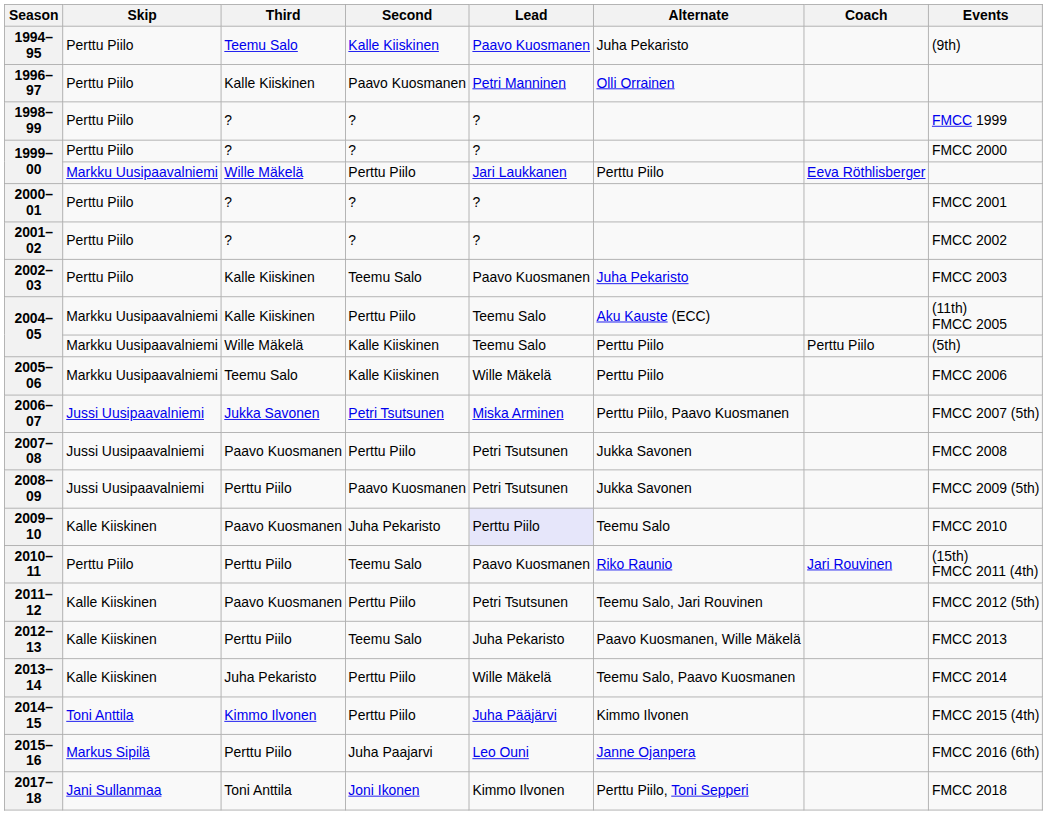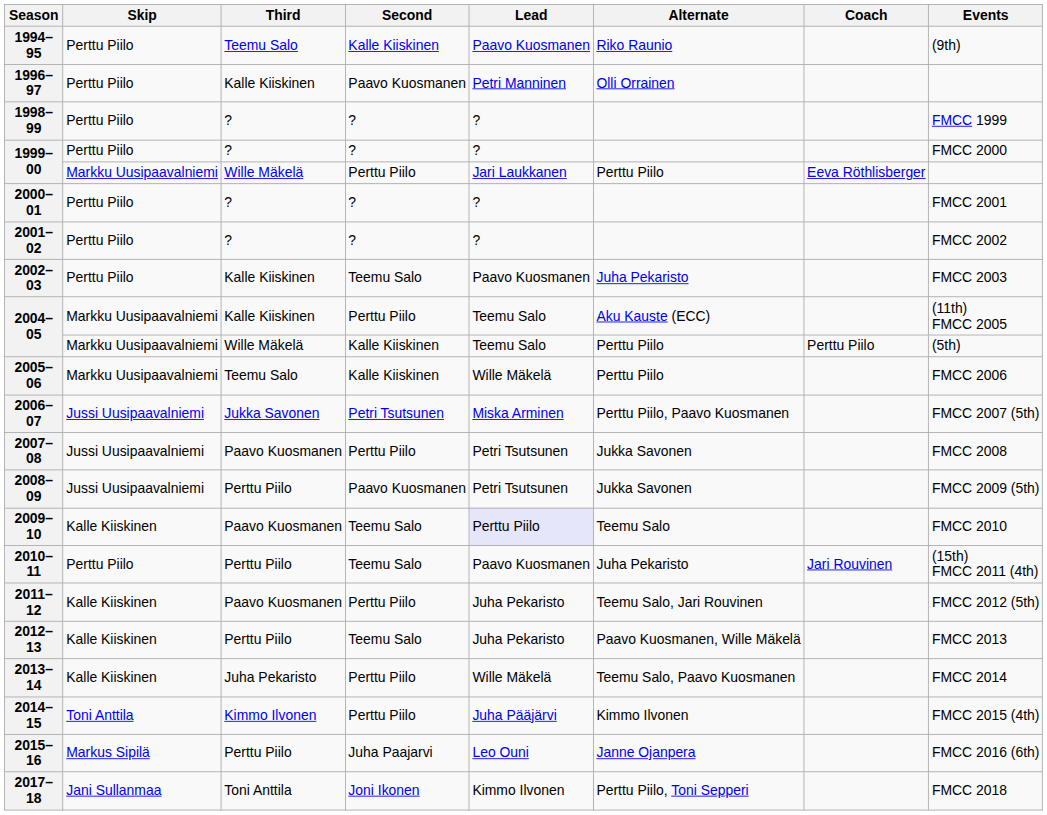 <table class="wikitable">
 <tr>
 <th scope="col" width=60>Season</th>
 <th scope="col">Skip</th>
 <th scope="col">Third</th>
 <th scope="col">Second</th>
 <th scope="col">Lead</th>
 <th scope="col">Alternate</th>
 <th scope="col">Coach</th>
 <th scope="col">Events</th>
 </tr>
 <tr>
 <th scope="row">1994–95</th>
 <td>Perttu Piilo</td>
 <td><a href='#'>Teemu Salo</a></td>
 <td><a href='#'>Kalle Kiiskinen</a></td>
 <td><a href='#'>Paavo Kuosmanen</a></td>
-<td>Juha Pekaristo</td>
+<td><a href='#'>Riko Raunio</a></td>
 <td></td>
 <td> (9th)</td>
 </tr>
 <tr>
 <th scope="row">1996–97</th>
 <td>Perttu Piilo</td>
 <td>Kalle Kiiskinen</td>
 <td>Paavo Kuosmanen</td>
 <td><a href='#'>Petri Manninen</a></td>
 <td><a href='#'>Olli Orrainen</a></td>
 <td></td>
 <td> </td>
 </tr>
 <tr>
 <th scope="row">1998–99</th>
 <td>Perttu Piilo</td>
 <td>?</td>
 <td>?</td>
 <td>?</td>
 <td></td>
 <td></td>
 <td><a href='#'>FMCC</a> 1999 </td>
 </tr>
 <tr>
 <th scope="row" rowspan=2>1999–00</th>
 <td>Perttu Piilo</td>
 <td>?</td>
 <td>?</td>
 <td>?</td>
 <td></td>
 <td></td>
 <td>FMCC 2000 </td>
 </tr>
 <tr>
 <td><a href='#'>Markku Uusipaavalniemi</a></td>
 <td><a href='#'>Wille Mäkelä</a></td>
 <td>Perttu Piilo</td>
 <td><a href='#'>Jari Laukkanen</a></td>
 <td>Perttu Piilo</td>
 <td><a href='#'>Eeva Röthlisberger</a></td>
 <td> </td>
 </tr>
 <tr>
 <th scope="row">2000–01</th>
 <td>Perttu Piilo</td>
 <td>?</td>
 <td>?</td>
 <td>?</td>
 <td></td>
 <td></td>
 <td>FMCC 2001 </td>
 </tr>
 <tr>
 <th scope="row">2001–02</th>
 <td>Perttu Piilo</td>
 <td>?</td>
 <td>?</td>
 <td>?</td>
 <td></td>
 <td></td>
 <td>FMCC 2002 </td>
 </tr>
 <tr>
 <th scope="row">2002–03</th>
 <td>Perttu Piilo</td>
 <td>Kalle Kiiskinen</td>
 <td>Teemu Salo</td>
 <td>Paavo Kuosmanen</td>
 <td><a href='#'>Juha Pekaristo</a></td>
 <td></td>
 <td>FMCC 2003 </td>
 </tr>
 <tr>
 <th scope="row" rowspan=2>2004–05</th>
 <td>Markku Uusipaavalniemi</td>
 <td>Kalle Kiiskinen</td>
 <td>Perttu Piilo</td>
 <td>Teemu Salo</td>
 <td><a href='#'>Aku Kauste</a> (ECC)</td>
 <td></td>
 <td> (11th)<br>FMCC 2005 </td>
 </tr>
 <tr>
 <td>Markku Uusipaavalniemi</td>
 <td>Wille Mäkelä</td>
 <td>Kalle Kiiskinen</td>
 <td>Teemu Salo</td>
 <td>Perttu Piilo</td>
 <td>Perttu Piilo</td>
 <td> (5th)</td>
 </tr>
 <tr>
 <th scope="row">2005–06</th>
 <td>Markku Uusipaavalniemi</td>
 <td>Teemu Salo</td>
 <td>Kalle Kiiskinen</td>
 <td>Wille Mäkelä</td>
 <td>Perttu Piilo</td>
 <td></td>
 <td>FMCC 2006 </td>
 </tr>
 <tr>
 <th scope="row">2006–07</th>
 <td><a href='#'>Jussi Uusipaavalniemi</a></td>
 <td><a href='#'>Jukka Savonen</a></td>
 <td><a href='#'>Petri Tsutsunen</a></td>
 <td><a href='#'>Miska Arminen</a></td>
 <td>Perttu Piilo, Paavo Kuosmanen</td>
 <td></td>
 <td>FMCC 2007 (5th)</td>
 </tr>
 <tr>
 <th scope="row">2007–08</th>
 <td>Jussi Uusipaavalniemi</td>
 <td>Paavo Kuosmanen</td>
 <td>Perttu Piilo</td>
 <td>Petri Tsutsunen</td>
 <td>Jukka Savonen</td>
 <td></td>
 <td>FMCC 2008 </td>
 </tr>
 <tr>
 <th scope="row">2008–09</th>
 <td>Jussi Uusipaavalniemi</td>
 <td>Perttu Piilo</td>
 <td>Paavo Kuosmanen</td>
 <td>Petri Tsutsunen</td>
 <td>Jukka Savonen</td>
 <td></td>
 <td>FMCC 2009 (5th)</td>
 </tr>
 <tr>
 <th scope="row">2009–10</th>
 <td>Kalle Kiiskinen</td>
 <td>Paavo Kuosmanen</td>
-<td>Juha Pekaristo</td>
+<td>Teemu Salo</td>
 <td style="background: lavender;">Perttu Piilo</td>
 <td>Teemu Salo</td>
 <td></td>
 <td>FMCC 2010 </td>
 </tr>
 <tr>
 <th scope="row">2010–11</th>
 <td>Perttu Piilo</td>
 <td>Perttu Piilo</td>
 <td>Teemu Salo</td>
 <td>Paavo Kuosmanen</td>
-<td><a href='#'>Riko Raunio</a></td>
+<td>Juha Pekaristo</td>
 <td><a href='#'>Jari Rouvinen</a></td>
 <td> (15th)<br>FMCC 2011 (4th)</td>
 </tr>
 <tr>
 <th scope="row">2011–12</th>
 <td>Kalle Kiiskinen</td>
 <td>Paavo Kuosmanen</td>
 <td>Perttu Piilo</td>
-<td>Petri Tsutsunen</td>
+<td>Juha Pekaristo</td>
 <td>Teemu Salo, Jari Rouvinen</td>
 <td></td>
 <td>FMCC 2012 (5th)</td>
 </tr>
 <tr>
 <th scope="row">2012–13</th>
 <td>Kalle Kiiskinen</td>
 <td>Perttu Piilo</td>
 <td>Teemu Salo</td>
 <td>Juha Pekaristo</td>
 <td>Paavo Kuosmanen, Wille Mäkelä</td>
 <td></td>
 <td>FMCC 2013 </td>
 </tr>
 <tr>
 <th scope="row">2013–14</th>
 <td>Kalle Kiiskinen</td>
 <td>Juha Pekaristo</td>
 <td>Perttu Piilo</td>
 <td>Wille Mäkelä</td>
 <td>Teemu Salo, Paavo Kuosmanen</td>
 <td></td>
 <td>FMCC 2014 </td>
 </tr>
 <tr>
 <th scope="row">2014–15</th>
 <td><a href='#'>Toni Anttila</a></td>
 <td><a href='#'>Kimmo Ilvonen</a></td>
 <td>Perttu Piilo</td>
 <td><a href='#'>Juha Pääjärvi</a></td>
 <td>Kimmo Ilvonen</td>
 <td></td>
 <td>FMCC 2015 (4th)</td>
 </tr>
 <tr>
 <th scope="row">2015–16</th>
 <td><a href='#'>Markus Sipilä</a></td>
 <td>Perttu Piilo</td>
 <td>Juha Paajarvi</td>
 <td><a href='#'>Leo Ouni</a></td>
 <td><a href='#'>Janne Ojanpera</a></td>
 <td></td>
 <td>FMCC 2016 (6th)</td>
 </tr>
 <tr>
 <th scope="row">2017–18</th>
 <td><a href='#'>Jani Sullanmaa</a></td>
 <td>Toni Anttila</td>
 <td><a href='#'>Joni Ikonen</a></td>
 <td>Kimmo Ilvonen</td>
 <td>Perttu Piilo, <a href='#'>Toni Sepperi</a></td>
 <td></td>
 <td>FMCC 2018 </td>
 </tr>
 </table>
